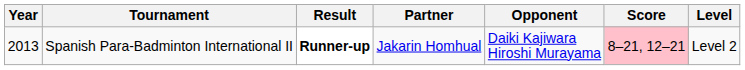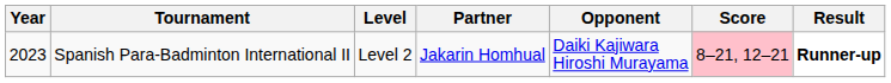 <table class="sortable wikitable" style="font-size: 90%;">
 <tr>
 <th>Year</th>
 <th>Tournament</th>
-<th>Result</th>
+<th>Level</th>
 <th>Partner</th>
 <th>Opponent</th>
 <th>Score</th>
-<th>Level</th>
+<th>Result</th>
 </tr>
 <tr>
-<td align="center">2013</td>
+<td align="center">2023</td>
 <td align="left">Spanish Para-Badminton International II</td>
-<td style="text-align:left; background:white"> <strong>Runner-up</strong></td>
+<td align="left">Level 2</td>
 <td> <a href='#'>Jakarin Homhual</a></td>
 <td align="left"> <a href='#'>Daiki Kajiwara</a><br> <a href='#'>Hiroshi Murayama</a></td>
 <td align="left" style="background: pink;">8–21, 12–21</td>
-<td align="left">Level 2</td>
+<td style="text-align:left; background:white"> <strong>Runner-up</strong></td>
 </tr>
 </table>
